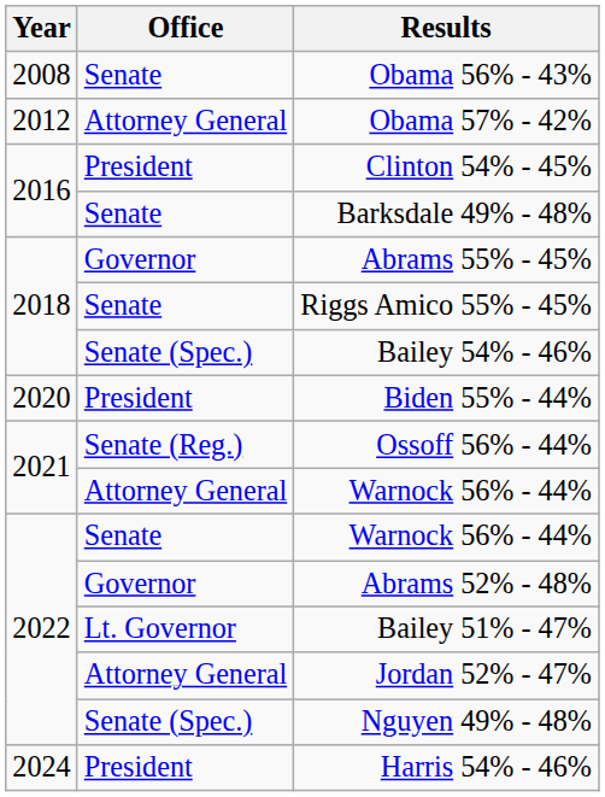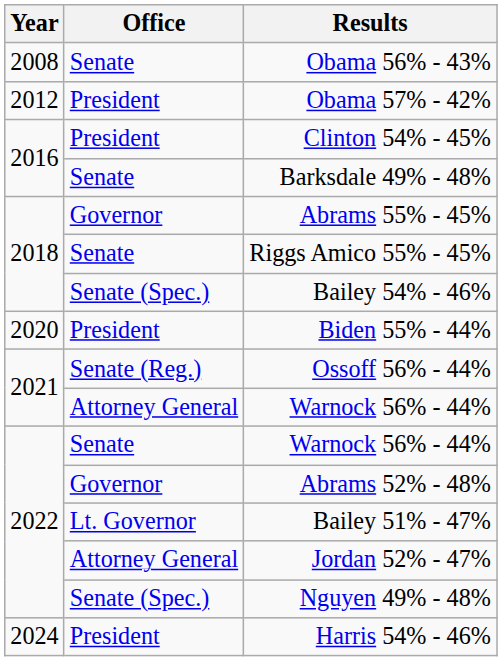 <table class=wikitable>
 <tr>
 <th>Year</th>
 <th>Office</th>
 <th>Results</th>
 </tr>
 <tr>
 <td>2008</td>
 <td><a href='#'>Senate</a></td>
 <td align="right" ><a href='#'>Obama</a> 56% - 43%</td>
 </tr>
 <tr>
 <td>2012</td>
-<td><a href='#'>Attorney General</a></td>
+<td><a href='#'>President</a></td>
 <td align="right" ><a href='#'>Obama</a> 57% - 42%</td>
 </tr>
 <tr>
 <td rowspan=2>2016</td>
 <td><a href='#'>President</a></td>
 <td align="right" ><a href='#'>Clinton</a> 54% - 45%</td>
 </tr>
 <tr>
 <td><a href='#'>Senate</a></td>
 <td align="right" >Barksdale 49% - 48%</td>
 </tr>
 <tr>
 <td rowspan=3>2018</td>
 <td><a href='#'>Governor</a></td>
 <td align="right" ><a href='#'>Abrams</a> 55% - 45%</td>
 </tr>
 <tr>
 <td><a href='#'>Senate</a></td>
 <td align="right" >Riggs Amico 55% - 45%</td>
 </tr>
 <tr>
 <td><a href='#'>Senate (Spec.)</a></td>
 <td align="right" >Bailey 54% - 46%</td>
 </tr>
 <tr>
 <td>2020</td>
 <td><a href='#'>President</a></td>
 <td align="right" ><a href='#'>Biden</a> 55% - 44%</td>
 </tr>
 <tr>
 <td rowspan=2>2021</td>
 <td><a href='#'>Senate (Reg.)</a></td>
 <td align="right" ><a href='#'>Ossoff</a> 56% - 44%</td>
 </tr>
 <tr>
 <td><a href='#'>Attorney General</a></td>
 <td align="right" ><a href='#'>Warnock</a> 56% - 44%</td>
 </tr>
 <tr>
 <td rowspan=5>2022</td>
 <td><a href='#'>Senate</a></td>
 <td align="right" ><a href='#'>Warnock</a> 56% - 44%</td>
 </tr>
 <tr>
 <td><a href='#'>Governor</a></td>
 <td align="right" ><a href='#'>Abrams</a> 52% - 48%</td>
 </tr>
 <tr>
 <td><a href='#'>Lt. Governor</a></td>
 <td align="right" >Bailey 51% - 47%</td>
 </tr>
 <tr>
 <td><a href='#'>Attorney General</a></td>
 <td align="right" ><a href='#'>Jordan</a> 52% - 47%</td>
 </tr>
 <tr>
 <td><a href='#'>Senate (Spec.)</a></td>
 <td align="right" ><a href='#'>Nguyen</a> 49% - 48%</td>
 </tr>
 <tr>
 <td>2024</td>
 <td><a href='#'>President</a></td>
 <td align="right" ><a href='#'>Harris</a> 54% - 46%</td>
 </tr>
 </table>
